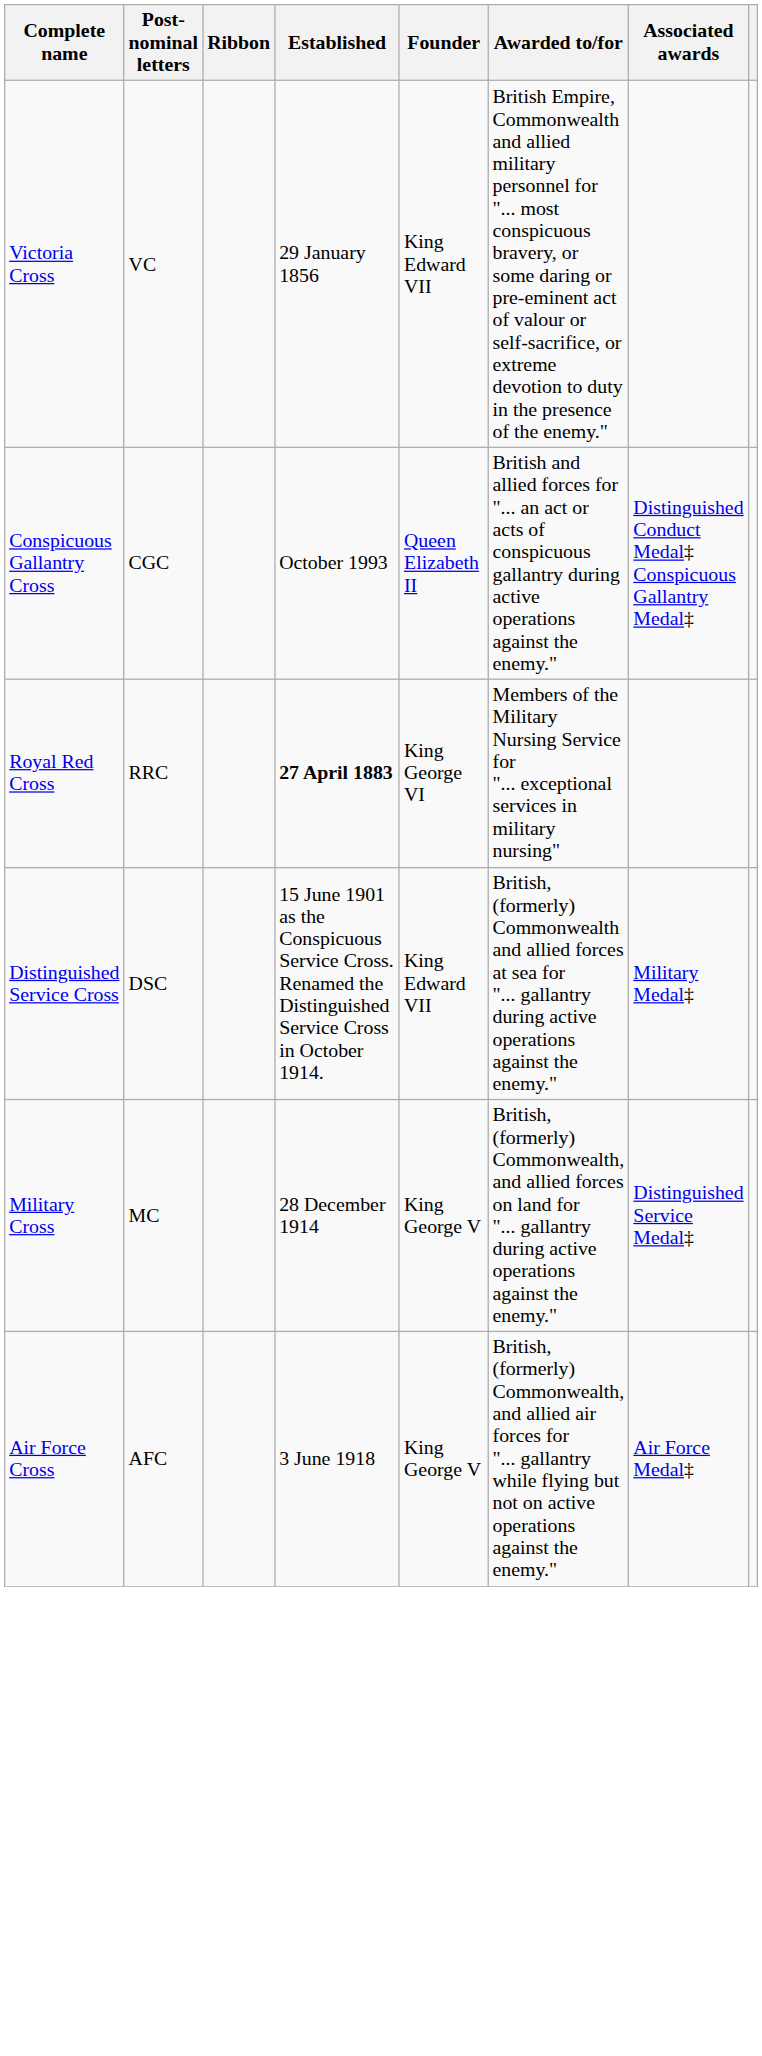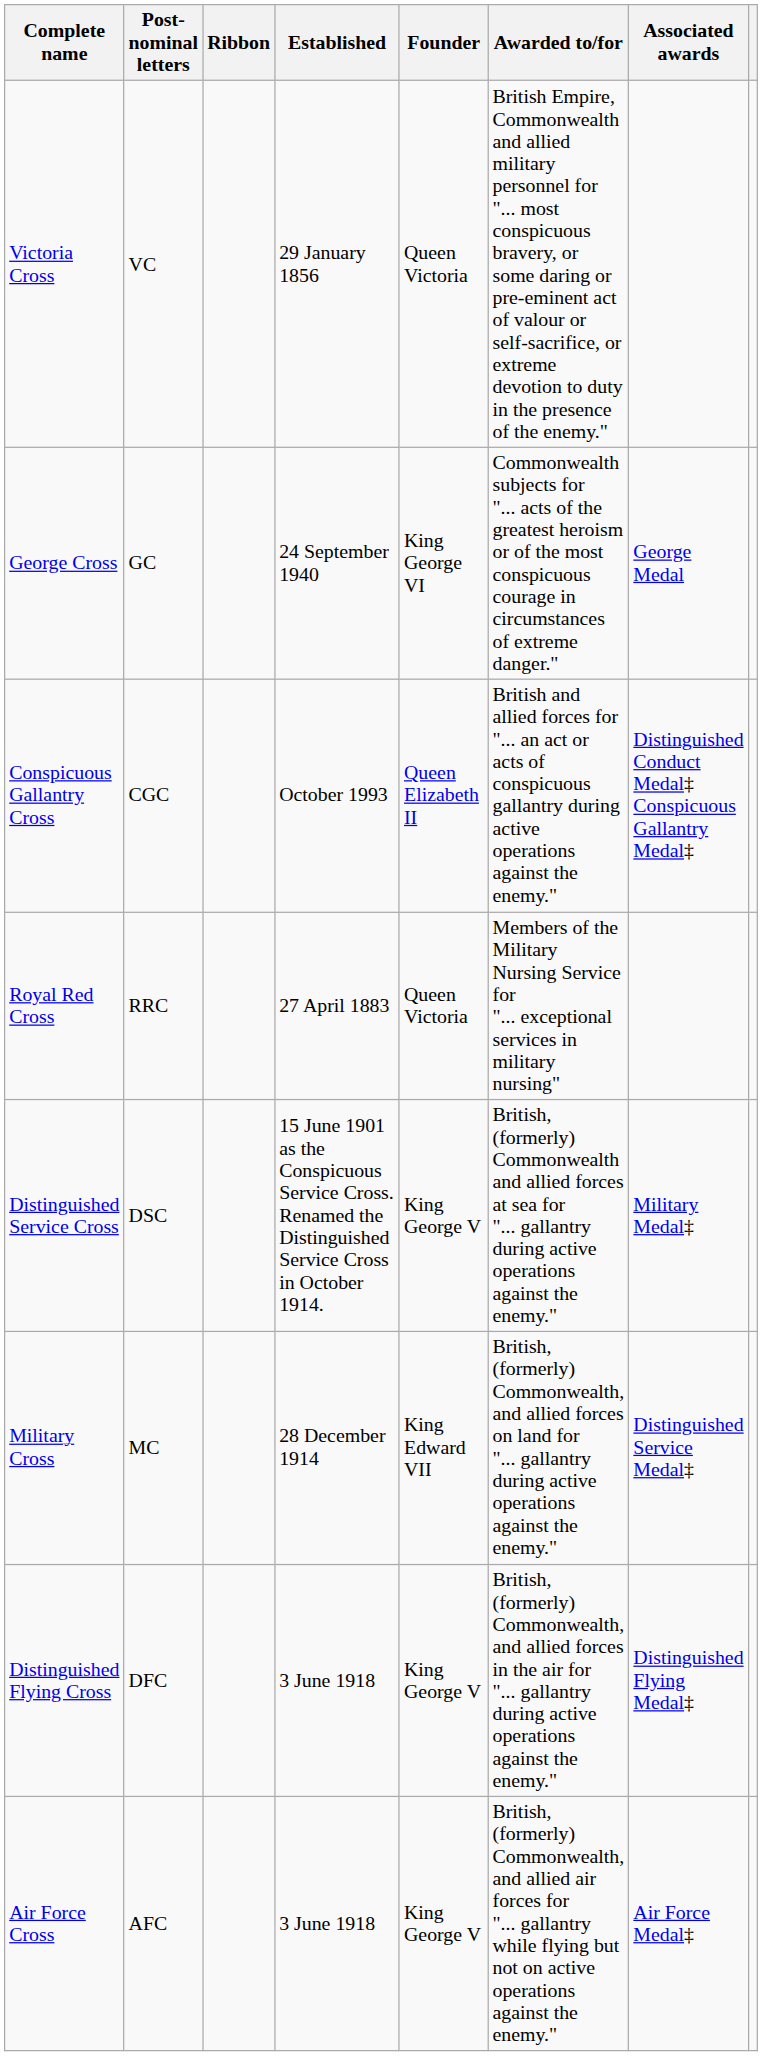 <table class="wikitable sortable">
 <tr>
 <th>Complete name</th>
 <th>Post-<br>nominal<br>letters</th>
 <th>Ribbon</th>
 <th width=150>Established</th>
 <th width=110>Founder</th>
 <th>Awarded to/for</th>
 <th>Associated awards</th>
 <th class=unsortable></th>
 </tr>
 <tr>
 <td><a href='#'>Victoria Cross</a></td>
 <td>VC</td>
 <td></td>
 <td>29 January 1856</td>
-<td>King Edward VII</td>
+<td>Queen Victoria</td>
 <td>British Empire, Commonwealth and allied military personnel for "... most conspicuous bravery, or some daring or pre-eminent act of valour or self-sacrifice, or extreme devotion to duty in the presence of the enemy."</td>
 <td></td>
+<td></td>
+</tr>
+<tr>
+<td><a href='#'>George Cross</a></td>
+<td>GC</td>
+<td></td>
+<td>24 September 1940</td>
+<td>King George VI</td>
+<td>Commonwealth subjects for "... acts of the greatest heroism or of the most conspicuous courage in circumstances of extreme danger."</td>
+<td><a href='#'>George Medal</a></td>
 <td></td>
 </tr>
 <tr>
 <td><a href='#'>Conspicuous Gallantry Cross</a></td>
 <td>CGC</td>
 <td></td>
 <td>October 1993</td>
 <td><a href='#'>Queen Elizabeth II</a></td>
 <td>British and allied forces for "... an act or acts of conspicuous gallantry during active operations against the enemy."</td>
 <td><a href='#'>Distinguished Conduct Medal</a>‡<br><a href='#'>Conspicuous Gallantry Medal</a>‡</td>
 <td></td>
 </tr>
 <tr>
 <td><a href='#'>Royal Red Cross</a></td>
 <td>RRC</td>
 <td></td>
-<td><strong>27 April 1883</strong></td>
-<td>King George VI</td>
+<td>27 April 1883</td>
+<td>Queen Victoria</td>
 <td>Members of the Military Nursing Service for "... exceptional services in military nursing"</td>
 <td></td>
 <td></td>
 </tr>
 <tr>
 <td><a href='#'>Distinguished Service Cross</a></td>
 <td>DSC</td>
 <td></td>
 <td>15 June 1901 as the Conspicuous Service Cross.<br>Renamed the Distinguished Service Cross in October 1914.</td>
-<td>King Edward VII</td>
+<td>King George V</td>
 <td>British, (formerly) Commonwealth and allied forces at sea for "... gallantry during active operations against the enemy."</td>
 <td><a href='#'>Military Medal</a>‡</td>
 <td></td>
 </tr>
 <tr>
 <td><a href='#'>Military Cross</a></td>
 <td>MC</td>
 <td></td>
 <td>28 December 1914</td>
-<td>King George V</td>
+<td>King Edward VII</td>
 <td>British, (formerly) Commonwealth, and allied forces on land for "... gallantry during active operations against the enemy."</td>
 <td><a href='#'>Distinguished Service Medal</a>‡</td>
+<td></td>
+</tr>
+<tr>
+<td><a href='#'>Distinguished Flying Cross</a></td>
+<td>DFC</td>
+<td></td>
+<td>3 June 1918</td>
+<td>King George V</td>
+<td>British, (formerly) Commonwealth, and allied forces in the air for "... gallantry during active operations against the enemy."</td>
+<td><a href='#'>Distinguished Flying Medal</a>‡</td>
 <td></td>
 </tr>
 <tr>
 <td><a href='#'>Air Force Cross</a></td>
 <td>AFC</td>
 <td></td>
 <td>3 June 1918</td>
 <td>King George V</td>
 <td>British, (formerly) Commonwealth, and allied air forces for "... gallantry while flying but not on active operations against the enemy."</td>
 <td><a href='#'>Air Force Medal</a>‡</td>
 <td></td>
 </tr>
 </table>
